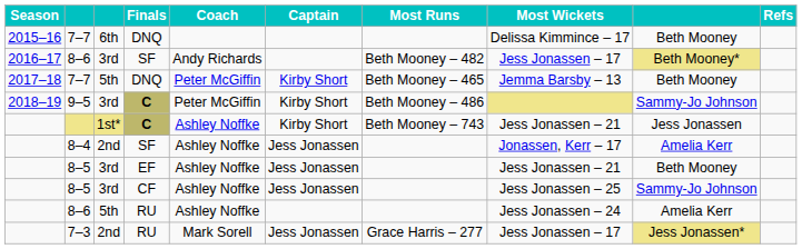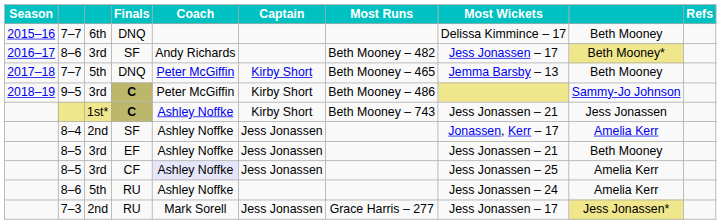 <table class="wikitable" style="font-size:100%">
 <tr>
 <th style="background:#00c1c1; color:white">Season</th>
 <th style="background:#00c1c1; color:white"></th>
 <th style="background:#00c1c1; color:white"></th>
 <th style="background:#00c1c1; color:white">Finals</th>
 <th style="background:#00c1c1; color:white">Coach</th>
 <th style="background:#00c1c1; color:white">Captain</th>
 <th style="background:#00c1c1; color:white">Most Runs</th>
 <th style="background:#00c1c1; color:white">Most Wickets</th>
 <th style="background:#00c1c1; color:white"></th>
 <th style="background:#00c1c1; color:white">Refs</th>
 </tr>
 <tr align=center>
 <td><a href='#'>2015–16</a></td>
 <td>7–7</td>
 <td>6th</td>
 <td>DNQ</td>
 <td></td>
 <td></td>
 <td></td>
 <td>Delissa Kimmince – 17</td>
 <td>Beth Mooney</td>
 <td></td>
 </tr>
 <tr align=center>
 <td><a href='#'>2016–17</a></td>
 <td>8–6</td>
 <td>3rd</td>
 <td>SF</td>
 <td>Andy Richards</td>
 <td></td>
 <td>Beth Mooney – 482</td>
 <td><a href='#'>Jess Jonassen</a> – 17</td>
 <td bgcolor="Khaki">Beth Mooney*</td>
 <td></td>
 </tr>
 <tr align=center>
 <td><a href='#'>2017–18</a></td>
 <td>7–7</td>
 <td>5th</td>
 <td>DNQ</td>
 <td><a href='#'>Peter McGiffin</a></td>
 <td><a href='#'>Kirby Short</a></td>
 <td>Beth Mooney – 465</td>
 <td><a href='#'>Jemma Barsby</a> – 13</td>
 <td>Beth Mooney</td>
 <td></td>
 </tr>
 <tr align=center>
 <td><a href='#'>2018–19</a></td>
 <td>9–5</td>
 <td>3rd</td>
 <td bgcolor="DarkKhaki"><strong>C</strong></td>
 <td>Peter McGiffin</td>
 <td>Kirby Short</td>
 <td>Beth Mooney – 486</td>
 <td bgcolor="Khaki"></td>
 <td><a href='#'>Sammy-Jo Johnson</a></td>
 <td></td>
 </tr>
 <tr align=center>
 <td></td>
 <td bgcolor="Khaki"></td>
 <td bgcolor="Khaki">1st*</td>
 <td bgcolor="DarkKhaki"><strong>C</strong></td>
 <td><a href='#'>Ashley Noffke</a></td>
 <td>Kirby Short</td>
 <td>Beth Mooney – 743</td>
 <td>Jess Jonassen – 21</td>
 <td>Jess Jonassen</td>
 <td></td>
 </tr>
 <tr align=center>
 <td></td>
 <td>8–4</td>
 <td>2nd</td>
 <td>SF</td>
 <td>Ashley Noffke</td>
 <td>Jess Jonassen</td>
 <td></td>
 <td><a href='#'>Jonassen</a>, <a href='#'>Kerr</a> – 17</td>
 <td><a href='#'>Amelia Kerr</a></td>
 <td></td>
 </tr>
 <tr align=center>
 <td></td>
 <td>8–5</td>
 <td>3rd</td>
 <td>EF</td>
 <td>Ashley Noffke</td>
 <td>Jess Jonassen</td>
 <td></td>
 <td>Jess Jonassen – 21</td>
 <td>Beth Mooney</td>
 <td></td>
 </tr>
 <tr align=center>
 <td></td>
 <td>8–5</td>
 <td>3rd</td>
 <td>CF</td>
-<td>Ashley Noffke</td>
+<td style="background: lavender;">Ashley Noffke</td>
 <td>Jess Jonassen</td>
 <td></td>
 <td>Jess Jonassen – 25</td>
-<td><a href='#'>Sammy-Jo Johnson</a></td>
+<td>Amelia Kerr</td>
 <td></td>
 </tr>
 <tr align=center>
 <td></td>
 <td>8–6</td>
 <td>5th</td>
 <td>RU</td>
 <td>Ashley Noffke</td>
 <td></td>
 <td></td>
 <td>Jess Jonassen – 24</td>
 <td>Amelia Kerr</td>
 <td></td>
 </tr>
 <tr align=center>
 <td></td>
 <td>7–3</td>
 <td>2nd</td>
 <td>RU</td>
 <td>Mark Sorell</td>
 <td>Jess Jonassen</td>
 <td>Grace Harris – 277</td>
 <td>Jess Jonassen – 17</td>
 <td bgcolor="Khaki">Jess Jonassen*</td>
 <td></td>
 </tr>
 </table>
